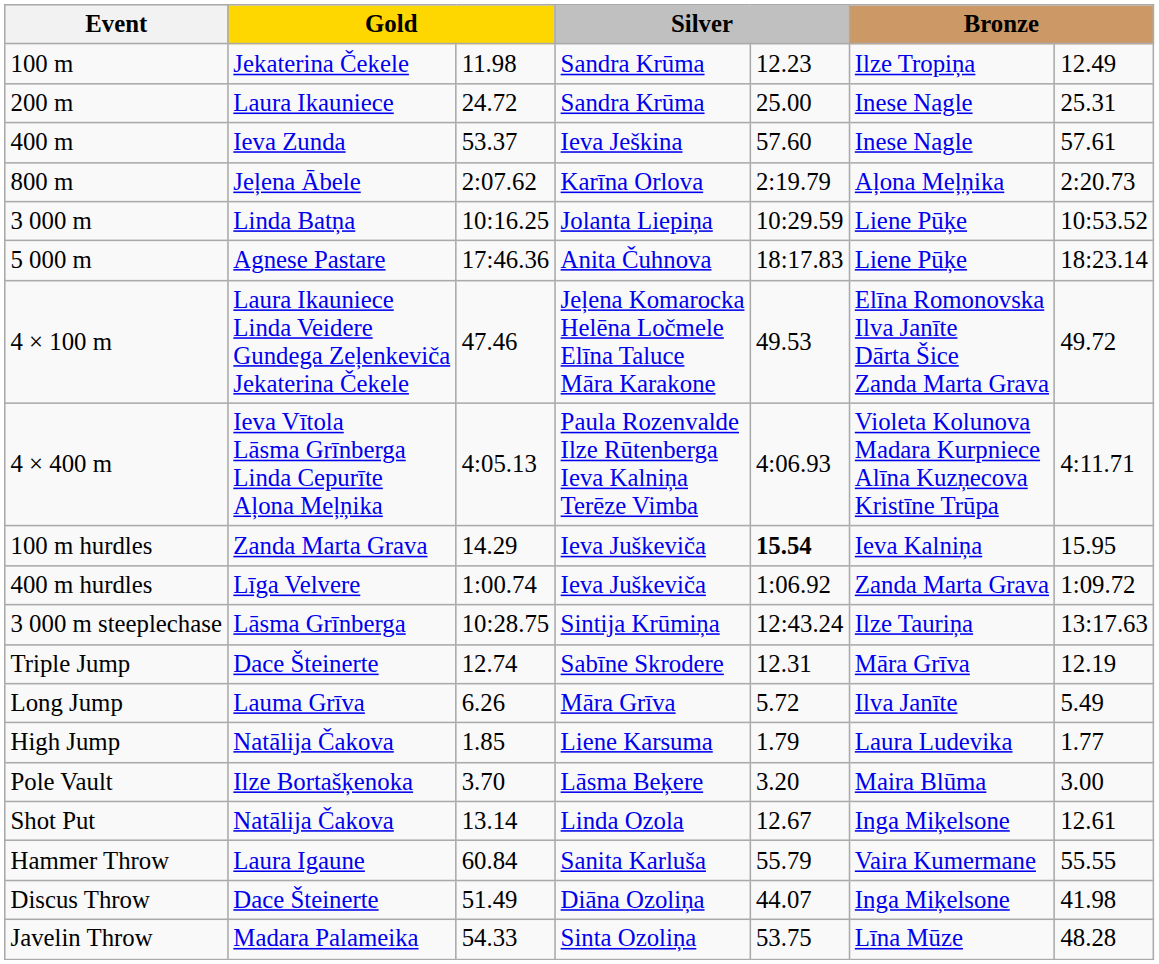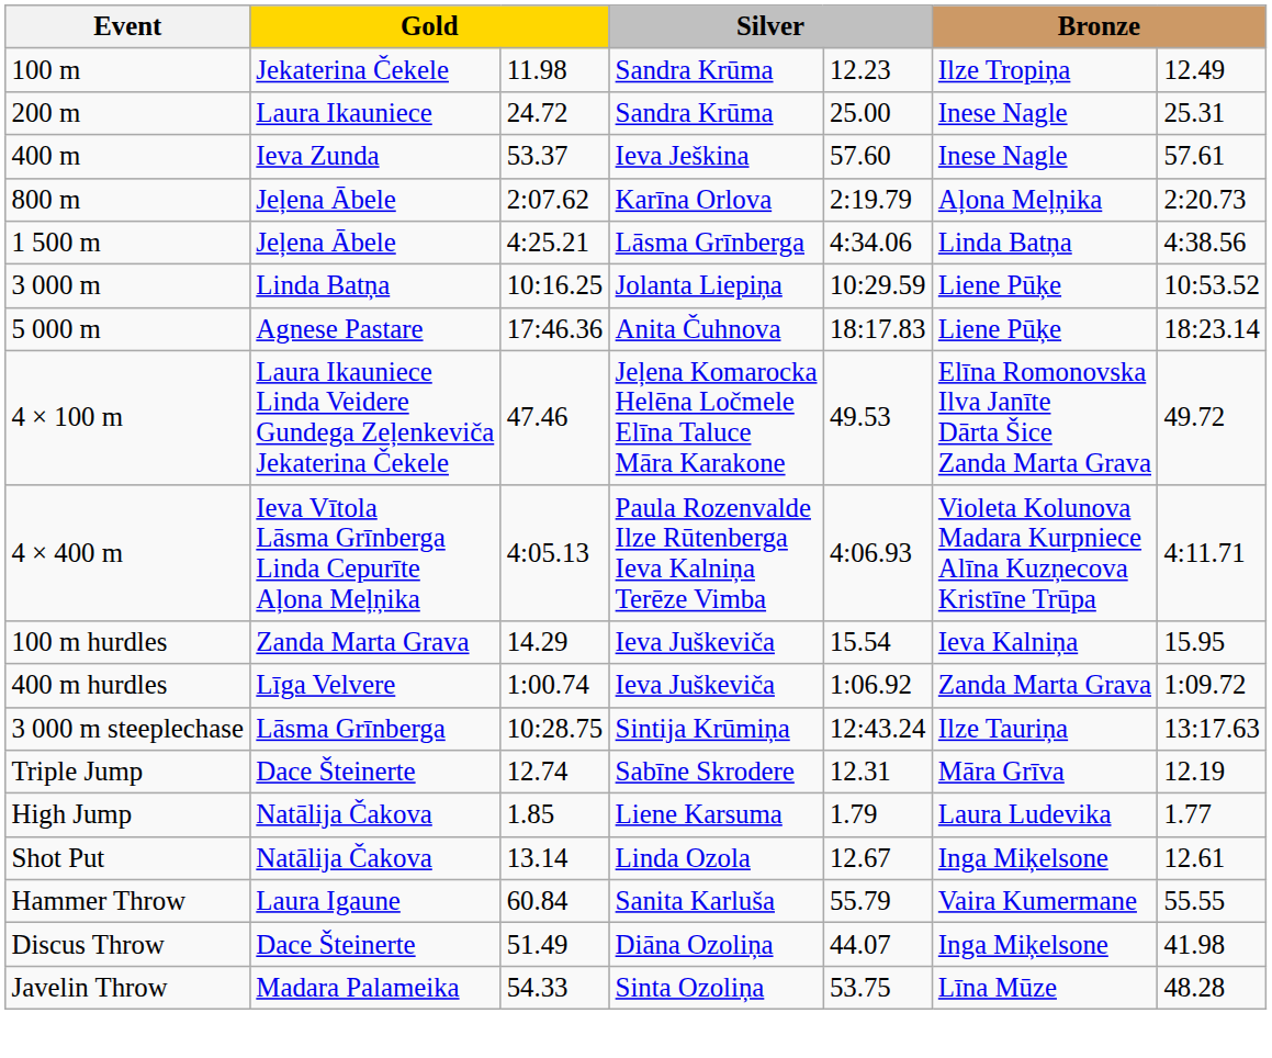 <table class="wikitable">
 <tr>
 <th>Event</th>
 <th style="background:gold;" colspan=2>Gold</th>
 <th style="background:silver;" colspan=2>Silver</th>
 <th style="background:#CC9966;" colspan=2>Bronze</th>
 </tr>
 <tr>
 <td>100 m</td>
 <td><a href='#'>Jekaterina Čekele</a></td>
 <td>11.98</td>
 <td><a href='#'>Sandra Krūma</a></td>
 <td>12.23</td>
 <td><a href='#'>Ilze Tropiņa</a></td>
 <td>12.49</td>
 </tr>
 <tr>
 <td>200 m</td>
 <td><a href='#'>Laura Ikauniece</a></td>
 <td>24.72</td>
 <td><a href='#'>Sandra Krūma</a></td>
 <td>25.00</td>
 <td><a href='#'>Inese Nagle</a></td>
 <td>25.31</td>
 </tr>
 <tr>
 <td>400 m</td>
 <td><a href='#'>Ieva Zunda</a></td>
 <td>53.37</td>
 <td><a href='#'>Ieva Ješkina</a></td>
 <td>57.60</td>
 <td><a href='#'>Inese Nagle</a></td>
 <td>57.61</td>
 </tr>
 <tr>
 <td>800 m</td>
 <td><a href='#'>Jeļena Ābele</a></td>
 <td>2:07.62</td>
 <td><a href='#'>Karīna Orlova</a></td>
 <td>2:19.79</td>
 <td><a href='#'>Aļona Meļņika</a></td>
 <td>2:20.73</td>
 </tr>
 <tr>
+<td>1 500 m</td>
+<td><a href='#'>Jeļena Ābele</a></td>
+<td>4:25.21</td>
+<td><a href='#'>Lāsma Grīnberga</a></td>
+<td>4:34.06</td>
+<td><a href='#'>Linda Batņa</a></td>
+<td>4:38.56</td>
+</tr>
+<tr>
 <td>3 000 m</td>
 <td><a href='#'>Linda Batņa</a></td>
 <td>10:16.25</td>
 <td><a href='#'>Jolanta Liepiņa</a></td>
 <td>10:29.59</td>
 <td><a href='#'>Liene Pūķe</a></td>
 <td>10:53.52</td>
 </tr>
 <tr>
 <td>5 000 m</td>
 <td><a href='#'>Agnese Pastare</a></td>
 <td>17:46.36</td>
 <td><a href='#'>Anita Čuhnova</a></td>
 <td>18:17.83</td>
 <td><a href='#'>Liene Pūķe</a></td>
 <td>18:23.14</td>
 </tr>
 <tr>
 <td>4 × 100 m</td>
 <td><a href='#'>Laura Ikauniece</a><br><a href='#'>Linda Veidere</a><br><a href='#'>Gundega Zeļenkeviča</a><br><a href='#'>Jekaterina Čekele</a></td>
 <td>47.46</td>
 <td><a href='#'>Jeļena Komarocka</a><br><a href='#'>Helēna Ločmele</a><br><a href='#'>Elīna Taluce</a><br><a href='#'>Māra Karakone</a></td>
 <td>49.53</td>
 <td><a href='#'>Elīna Romonovska</a><br><a href='#'>Ilva Janīte</a><br><a href='#'>Dārta Šice</a><br><a href='#'>Zanda Marta Grava</a></td>
 <td>49.72</td>
 </tr>
 <tr>
 <td>4 × 400 m</td>
 <td><a href='#'>Ieva Vītola</a><br><a href='#'>Lāsma Grīnberga</a><br><a href='#'>Linda Cepurīte</a><br><a href='#'>Aļona Meļņika</a></td>
 <td>4:05.13</td>
 <td><a href='#'>Paula Rozenvalde</a><br><a href='#'>Ilze Rūtenberga</a><br><a href='#'>Ieva Kalniņa</a><br><a href='#'>Terēze Vimba</a></td>
 <td>4:06.93</td>
 <td><a href='#'>Violeta Kolunova</a><br><a href='#'>Madara Kurpniece</a><br><a href='#'>Alīna Kuzņecova</a><br><a href='#'>Kristīne Trūpa</a></td>
 <td>4:11.71</td>
 </tr>
 <tr>
 <td>100 m hurdles</td>
 <td><a href='#'>Zanda Marta Grava</a></td>
 <td>14.29</td>
 <td><a href='#'>Ieva Juškeviča</a></td>
-<td><strong>15.54</strong></td>
+<td>15.54</td>
 <td><a href='#'>Ieva Kalniņa</a></td>
 <td>15.95</td>
 </tr>
 <tr>
 <td>400 m hurdles</td>
 <td><a href='#'>Līga Velvere</a></td>
 <td>1:00.74</td>
 <td><a href='#'>Ieva Juškeviča</a></td>
 <td>1:06.92</td>
 <td><a href='#'>Zanda Marta Grava</a></td>
 <td>1:09.72</td>
 </tr>
 <tr>
 <td>3 000 m steeplechase</td>
 <td><a href='#'>Lāsma Grīnberga</a></td>
 <td>10:28.75</td>
 <td><a href='#'>Sintija Krūmiņa</a></td>
 <td>12:43.24</td>
 <td><a href='#'>Ilze Tauriņa</a></td>
 <td>13:17.63</td>
 </tr>
 <tr>
 <td>Triple Jump</td>
 <td><a href='#'>Dace Šteinerte</a></td>
 <td>12.74</td>
 <td><a href='#'>Sabīne Skrodere</a></td>
 <td>12.31</td>
 <td><a href='#'>Māra Grīva</a></td>
 <td>12.19</td>
 </tr>
 <tr>
-<td>Long Jump</td>
-<td><a href='#'>Lauma Grīva</a></td>
-<td>6.26</td>
-<td><a href='#'>Māra Grīva</a></td>
-<td>5.72</td>
-<td><a href='#'>Ilva Janīte</a></td>
-<td>5.49</td>
-</tr>
-<tr>
 <td>High Jump</td>
 <td><a href='#'>Natālija Čakova</a></td>
 <td>1.85</td>
 <td><a href='#'>Liene Karsuma</a></td>
 <td>1.79</td>
 <td><a href='#'>Laura Ludevika</a></td>
 <td>1.77</td>
-</tr>
-<tr>
-<td>Pole Vault</td>
-<td><a href='#'>Ilze Bortašķenoka</a></td>
-<td>3.70</td>
-<td><a href='#'>Lāsma Beķere</a></td>
-<td>3.20</td>
-<td><a href='#'>Maira Blūma</a></td>
-<td>3.00</td>
 </tr>
 <tr>
 <td>Shot Put</td>
 <td><a href='#'>Natālija Čakova</a></td>
 <td>13.14</td>
 <td><a href='#'>Linda Ozola</a></td>
 <td>12.67</td>
 <td><a href='#'>Inga Miķelsone</a></td>
 <td>12.61</td>
 </tr>
 <tr>
 <td>Hammer Throw</td>
 <td><a href='#'>Laura Igaune</a></td>
 <td>60.84</td>
 <td><a href='#'>Sanita Karluša</a></td>
 <td>55.79</td>
 <td><a href='#'>Vaira Kumermane</a></td>
 <td>55.55</td>
 </tr>
 <tr>
 <td>Discus Throw</td>
 <td><a href='#'>Dace Šteinerte</a></td>
 <td>51.49</td>
 <td><a href='#'>Diāna Ozoliņa</a></td>
 <td>44.07</td>
 <td><a href='#'>Inga Miķelsone</a></td>
 <td>41.98</td>
 </tr>
 <tr>
 <td>Javelin Throw</td>
 <td><a href='#'>Madara Palameika</a></td>
 <td>54.33</td>
 <td><a href='#'>Sinta Ozoliņa</a></td>
 <td>53.75</td>
 <td><a href='#'>Līna Mūze</a></td>
 <td>48.28</td>
 </tr>
 </table>
